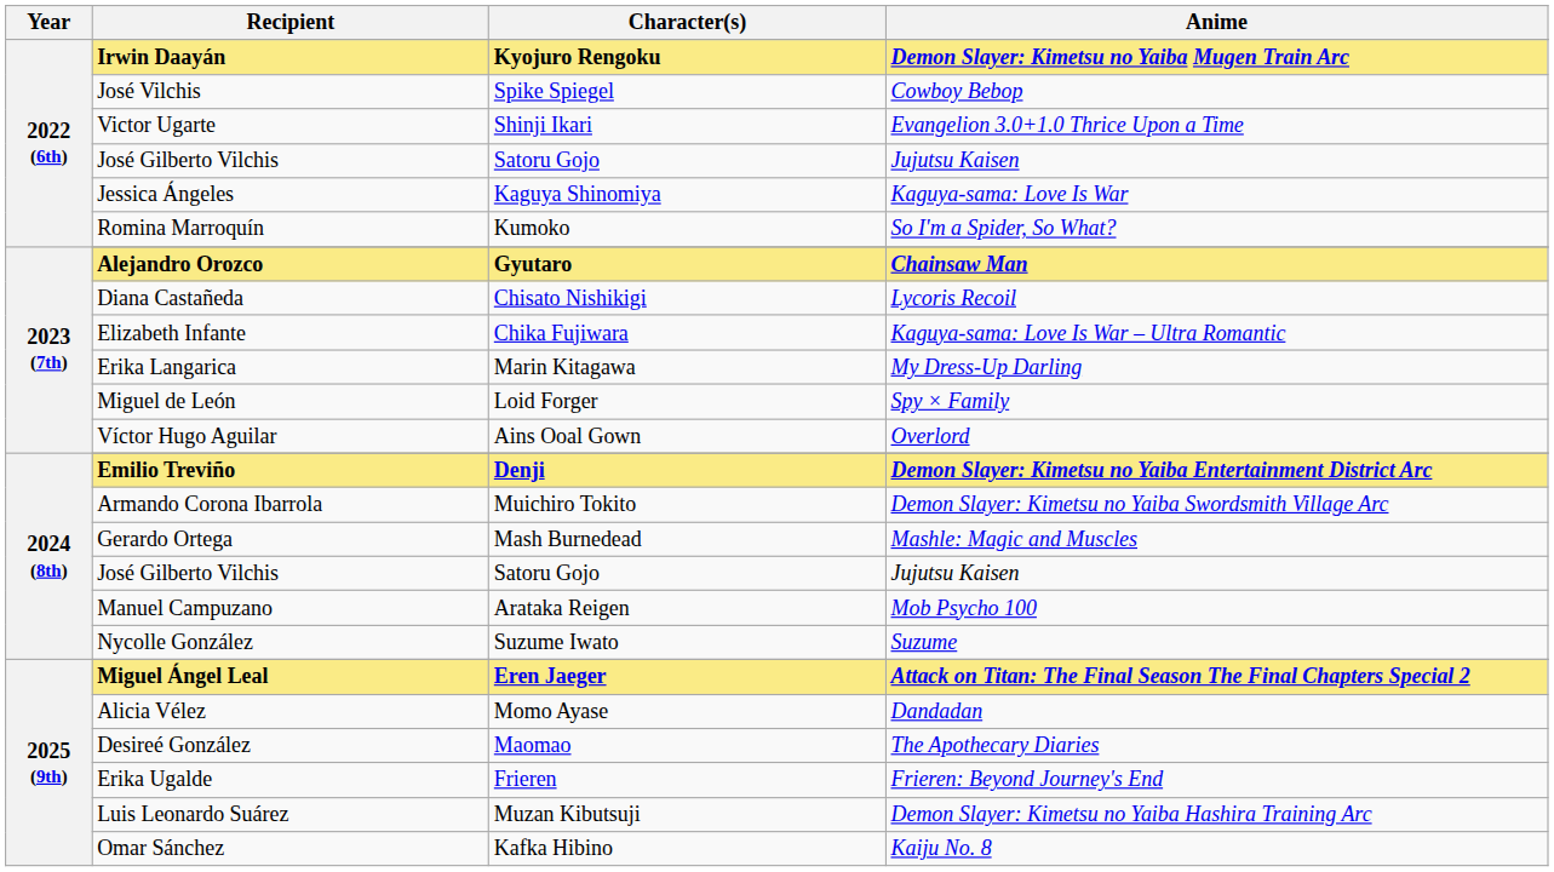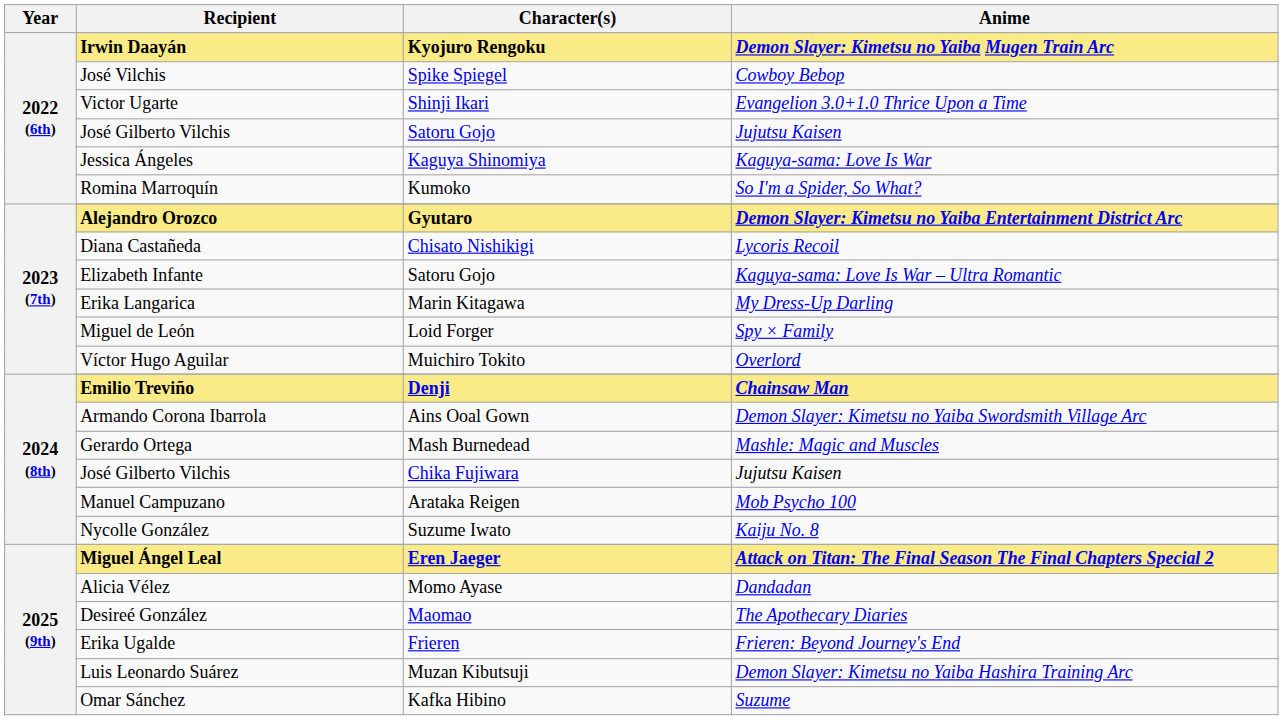 <table class="wikitable" style="width:90%;">
 <tr>
 <th style="width:3%;">Year</th>
 <th style="width:15%;">Recipient</th>
 <th style="width:15%;">Character(s)</th>
 <th style="width:25%;">Anime</th>
 </tr>
 <tr>
 <th rowspan="7" style="text-align:center;">2022 <br><small>(<a href='#'>6th</a>)</small><br></th>
 </tr>
 <tr style="background:#FAEB86;">
 <td><strong>Irwin Daayán</strong></td>
 <td><strong>Kyojuro Rengoku</strong></td>
 <td><strong><em><a href='#'>Demon Slayer: Kimetsu no Yaiba</a> <a href='#'>Mugen Train Arc</a></em></strong></td>
 </tr>
 <tr>
 <td>José Vilchis</td>
 <td><a href='#'>Spike Spiegel</a></td>
 <td><em><a href='#'>Cowboy Bebop</a></em></td>
 </tr>
 <tr>
 <td>Victor Ugarte</td>
 <td><a href='#'>Shinji Ikari</a></td>
 <td><em><a href='#'>Evangelion 3.0+1.0 Thrice Upon a Time</a></em></td>
 </tr>
 <tr>
 <td>José Gilberto Vilchis</td>
 <td><a href='#'>Satoru Gojo</a></td>
 <td><em><a href='#'>Jujutsu Kaisen</a></em></td>
 </tr>
 <tr>
 <td>Jessica Ángeles</td>
 <td><a href='#'>Kaguya Shinomiya</a></td>
 <td><em><a href='#'>Kaguya-sama: Love Is War</a></em></td>
 </tr>
 <tr>
 <td>Romina Marroquín</td>
 <td>Kumoko</td>
 <td><em><a href='#'>So I'm a Spider, So What?</a></em></td>
 </tr>
 <tr>
 <th rowspan="7" style="text-align:center;">2023 <br><small>(<a href='#'>7th</a>)</small><br></th>
 </tr>
 <tr style="background:#FAEB86;">
 <td><strong>Alejandro Orozco</strong></td>
 <td><strong>Gyutaro</strong></td>
-<td><strong><em><a href='#'>Chainsaw Man</a></em></strong></td>
+<td><strong><em><a href='#'>Demon Slayer: Kimetsu no Yaiba Entertainment District Arc</a></em></strong></td>
 </tr>
 <tr>
 <td>Diana Castañeda</td>
 <td><a href='#'>Chisato Nishikigi</a></td>
 <td><em><a href='#'>Lycoris Recoil</a></em></td>
 </tr>
 <tr>
 <td>Elizabeth Infante</td>
-<td><a href='#'>Chika Fujiwara</a></td>
+<td>Satoru Gojo</td>
 <td><em><a href='#'>Kaguya-sama: Love Is War – Ultra Romantic</a></em></td>
 </tr>
 <tr>
 <td>Erika Langarica</td>
 <td>Marin Kitagawa</td>
 <td><em><a href='#'>My Dress-Up Darling</a></em></td>
 </tr>
 <tr>
 <td>Miguel de León</td>
 <td>Loid Forger</td>
 <td><em><a href='#'>Spy × Family</a></em></td>
 </tr>
 <tr>
 <td>Víctor Hugo Aguilar</td>
-<td>Ains Ooal Gown</td>
+<td>Muichiro Tokito</td>
 <td><em><a href='#'>Overlord</a></em> </td>
 </tr>
 <tr>
 <th rowspan="7" style="text-align:center;">2024 <br><small>(<a href='#'>8th</a>)</small><br></th>
 </tr>
 <tr style="background:#FAEB86;">
 <td><strong>Emilio Treviño</strong></td>
 <td><strong><a href='#'>Denji</a></strong></td>
-<td><strong><em><a href='#'>Demon Slayer: Kimetsu no Yaiba Entertainment District Arc</a></em></strong></td>
+<td><strong><em><a href='#'>Chainsaw Man</a></em></strong></td>
 </tr>
 <tr>
 <td>Armando Corona Ibarrola</td>
-<td>Muichiro Tokito</td>
+<td>Ains Ooal Gown</td>
 <td><em><a href='#'>Demon Slayer: Kimetsu no Yaiba Swordsmith Village Arc</a></em></td>
 </tr>
 <tr>
 <td>Gerardo Ortega</td>
 <td>Mash Burnedead</td>
 <td><em><a href='#'>Mashle: Magic and Muscles</a></em></td>
 </tr>
 <tr>
 <td>José Gilberto Vilchis</td>
-<td>Satoru Gojo</td>
+<td><a href='#'>Chika Fujiwara</a></td>
 <td><em>Jujutsu Kaisen</em> </td>
 </tr>
 <tr>
 <td>Manuel Campuzano</td>
 <td>Arataka Reigen</td>
 <td><em><a href='#'>Mob Psycho 100</a></em> </td>
 </tr>
 <tr>
 <td>Nycolle González</td>
 <td>Suzume Iwato</td>
-<td><em><a href='#'>Suzume</a></em></td>
+<td><em><a href='#'>Kaiju No. 8</a></em></td>
 </tr>
 <tr>
 <th rowspan="7" style="text-align:center;">2025 <br><small>(<a href='#'>9th</a>)</small><br></th>
 </tr>
 <tr style="background:#FAEB86;">
 <td><strong>Miguel Ángel Leal</strong></td>
 <td><strong><a href='#'>Eren Jaeger</a></strong></td>
 <td><strong><em><a href='#'>Attack on Titan: The Final Season The Final Chapters Special 2</a></em></strong></td>
 </tr>
 <tr>
 <td>Alicia Vélez</td>
 <td>Momo Ayase</td>
 <td><em><a href='#'>Dandadan</a></em></td>
 </tr>
 <tr>
 <td>Desireé González</td>
 <td><a href='#'>Maomao</a></td>
 <td><em><a href='#'>The Apothecary Diaries</a></em></td>
 </tr>
 <tr>
 <td>Erika Ugalde</td>
 <td><a href='#'>Frieren</a></td>
 <td><em><a href='#'>Frieren: Beyond Journey's End</a></em></td>
 </tr>
 <tr>
 <td>Luis Leonardo Suárez</td>
 <td>Muzan Kibutsuji</td>
 <td><em><a href='#'>Demon Slayer: Kimetsu no Yaiba Hashira Training Arc</a></em></td>
 </tr>
 <tr>
 <td>Omar Sánchez</td>
 <td>Kafka Hibino</td>
-<td><em><a href='#'>Kaiju No. 8</a></em></td>
+<td><em><a href='#'>Suzume</a></em></td>
 </tr>
 </table>
